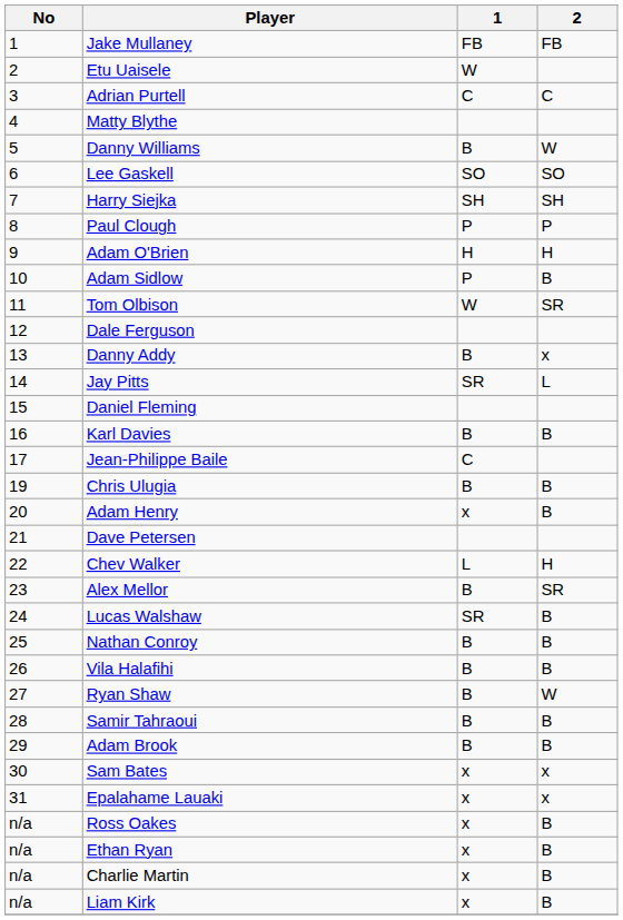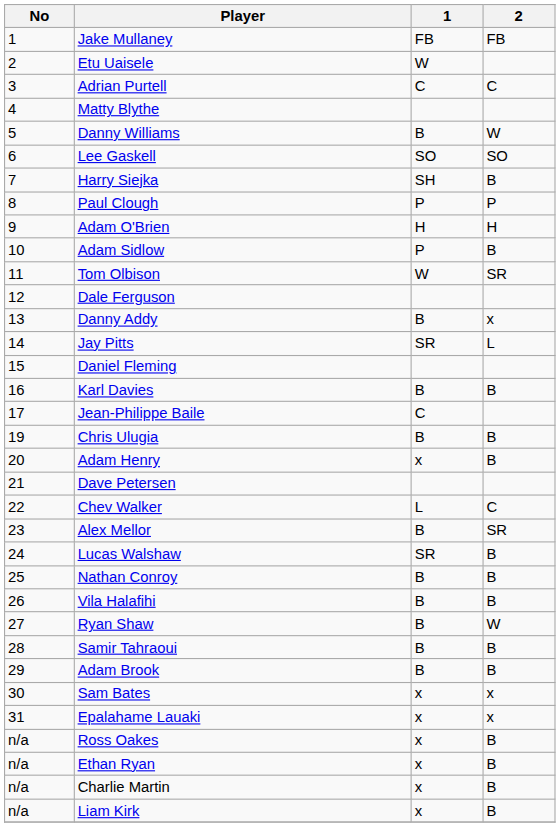 <table class="wikitable" style="font-size:85%;" width="40%">
 <tr>
 <th>No</th>
 <th>Player</th>
 <th>1</th>
 <th>2</th>
 </tr>
 <tr>
 <td>1</td>
 <td><a href='#'>Jake Mullaney</a></td>
 <td>FB</td>
 <td>FB</td>
 </tr>
 <tr>
 <td>2</td>
 <td><a href='#'>Etu Uaisele</a></td>
 <td>W</td>
 <td></td>
 </tr>
 <tr>
 <td>3</td>
 <td><a href='#'>Adrian Purtell</a></td>
 <td>C</td>
 <td>C</td>
 </tr>
 <tr>
 <td>4</td>
 <td><a href='#'>Matty Blythe</a></td>
 <td></td>
 <td></td>
 </tr>
 <tr>
 <td>5</td>
 <td><a href='#'>Danny Williams</a></td>
 <td>B</td>
 <td>W</td>
 </tr>
 <tr>
 <td>6</td>
 <td><a href='#'>Lee Gaskell</a></td>
 <td>SO</td>
 <td>SO</td>
 </tr>
 <tr>
 <td>7</td>
 <td><a href='#'>Harry Siejka</a></td>
 <td>SH</td>
-<td>SH</td>
+<td>B</td>
 </tr>
 <tr>
 <td>8</td>
 <td><a href='#'>Paul Clough</a></td>
 <td>P</td>
 <td>P</td>
 </tr>
 <tr>
 <td>9</td>
 <td><a href='#'>Adam O'Brien</a></td>
 <td>H</td>
 <td>H</td>
 </tr>
 <tr>
 <td>10</td>
 <td><a href='#'>Adam Sidlow</a></td>
 <td>P</td>
 <td>B</td>
 </tr>
 <tr>
 <td>11</td>
 <td><a href='#'>Tom Olbison</a></td>
 <td>W</td>
 <td>SR</td>
 </tr>
 <tr>
 <td>12</td>
 <td><a href='#'>Dale Ferguson</a></td>
 <td></td>
 <td></td>
 </tr>
 <tr>
 <td>13</td>
 <td><a href='#'>Danny Addy</a></td>
 <td>B</td>
 <td>x</td>
 </tr>
 <tr>
 <td>14</td>
 <td><a href='#'>Jay Pitts</a></td>
 <td>SR</td>
 <td>L</td>
 </tr>
 <tr>
 <td>15</td>
 <td><a href='#'>Daniel Fleming</a></td>
 <td></td>
 <td></td>
 </tr>
 <tr>
 <td>16</td>
 <td><a href='#'>Karl Davies</a></td>
 <td>B</td>
 <td>B</td>
 </tr>
 <tr>
 <td>17</td>
 <td><a href='#'>Jean-Philippe Baile</a></td>
 <td>C</td>
 <td></td>
 </tr>
 <tr>
 <td>19</td>
 <td><a href='#'>Chris Ulugia</a></td>
 <td>B</td>
 <td>B</td>
 </tr>
 <tr>
 <td>20</td>
 <td><a href='#'>Adam Henry</a></td>
 <td>x</td>
 <td>B</td>
 </tr>
 <tr>
 <td>21</td>
 <td><a href='#'>Dave Petersen</a></td>
 <td></td>
 <td></td>
 </tr>
 <tr>
 <td>22</td>
 <td><a href='#'>Chev Walker</a></td>
 <td>L</td>
-<td>H</td>
+<td>C</td>
 </tr>
 <tr>
 <td>23</td>
 <td><a href='#'>Alex Mellor</a></td>
 <td>B</td>
 <td>SR</td>
 </tr>
 <tr>
 <td>24</td>
 <td><a href='#'>Lucas Walshaw</a></td>
 <td>SR</td>
 <td>B</td>
 </tr>
 <tr>
 <td>25</td>
 <td><a href='#'>Nathan Conroy</a></td>
 <td>B</td>
 <td>B</td>
 </tr>
 <tr>
 <td>26</td>
 <td><a href='#'>Vila Halafihi</a></td>
 <td>B</td>
 <td>B</td>
 </tr>
 <tr>
 <td>27</td>
 <td><a href='#'>Ryan Shaw</a></td>
 <td>B</td>
 <td>W</td>
 </tr>
 <tr>
 <td>28</td>
 <td><a href='#'>Samir Tahraoui</a></td>
 <td>B</td>
 <td>B</td>
 </tr>
 <tr>
 <td>29</td>
 <td><a href='#'>Adam Brook</a></td>
 <td>B</td>
 <td>B</td>
 </tr>
 <tr>
 <td>30</td>
 <td><a href='#'>Sam Bates</a></td>
 <td>x</td>
 <td>x</td>
 </tr>
 <tr>
 <td>31</td>
 <td><a href='#'>Epalahame Lauaki</a></td>
 <td>x</td>
 <td>x</td>
 </tr>
 <tr>
 <td>n/a</td>
 <td><a href='#'>Ross Oakes</a></td>
 <td>x</td>
 <td>B</td>
 </tr>
 <tr>
 <td>n/a</td>
 <td><a href='#'>Ethan Ryan</a></td>
 <td>x</td>
 <td>B</td>
 </tr>
 <tr>
 <td>n/a</td>
 <td>Charlie Martin</td>
 <td>x</td>
 <td>B</td>
 </tr>
 <tr>
 <td>n/a</td>
 <td><a href='#'>Liam Kirk</a></td>
 <td>x</td>
 <td>B</td>
 </tr>
 <tr>
 </tr>
 </table>
